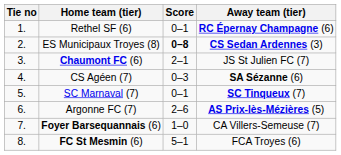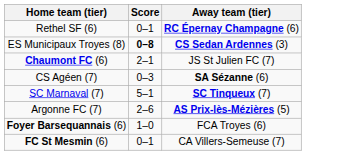 <table class="wikitable" style="text-align: center">
 <tr>
-<th>Tie no</th>
 <th>Home team (tier)</th>
 <th>Score</th>
 <th>Away team (tier)</th>
 </tr>
 <tr>
-<td>1.</td>
 <td>Rethel SF (6)</td>
 <td>0–1</td>
 <td><strong><a href='#'>RC Épernay Champagne</a></strong> (6)</td>
 </tr>
 <tr>
-<td>2.</td>
 <td>ES Municipaux Troyes (8)</td>
 <td><strong>0–8</strong></td>
 <td><strong><a href='#'>CS Sedan Ardennes</a></strong> (3)</td>
 </tr>
 <tr>
-<td>3.</td>
 <td><strong><a href='#'>Chaumont FC</a></strong> (6)</td>
 <td>2–1</td>
 <td>JS St Julien FC (7)</td>
 </tr>
 <tr>
-<td>4.</td>
 <td>CS Agéen (7)</td>
 <td>0–3</td>
 <td><strong>SA Sézanne</strong> (6)</td>
 </tr>
 <tr>
-<td>5.</td>
 <td><a href='#'>SC Marnaval</a> (7)</td>
-<td>0–1</td>
+<td>5–1</td>
 <td><strong><a href='#'>SC Tinqueux</a></strong> (7)</td>
 </tr>
 <tr>
-<td>6.</td>
 <td>Argonne FC (7)</td>
 <td>2–6</td>
 <td><strong><a href='#'>AS Prix-lès-Mézières</a></strong> (5)</td>
 </tr>
 <tr>
-<td>7.</td>
 <td><strong>Foyer Barsequannais</strong> (6)</td>
 <td>1–0</td>
+<td>FCA Troyes (6)</td>
+</tr>
+<tr>
+<td><strong>FC St Mesmin</strong> (6)</td>
+<td>0–1</td>
 <td>CA Villers-Semeuse (7)</td>
 </tr>
-<tr>
-<td>8.</td>
-<td><strong>FC St Mesmin</strong> (6)</td>
-<td>5–1</td>
-<td>FCA Troyes (6)</td>
-</tr>
 </table>
